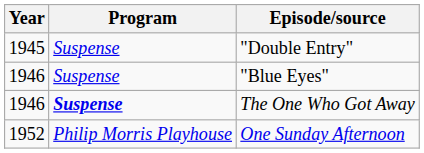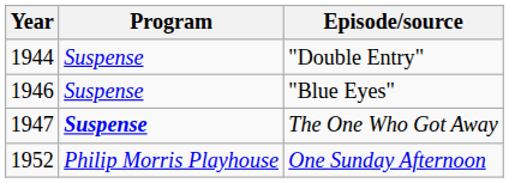 <table class="wikitable">
 <tr>
 <th>Year</th>
 <th>Program</th>
 <th>Episode/source</th>
 </tr>
 <tr>
-<td>1945</td>
+<td>1944</td>
 <td><em><a href='#'>Suspense</a></em></td>
 <td>"Double Entry"</td>
 </tr>
 <tr>
 <td>1946</td>
 <td><em><a href='#'>Suspense</a></em></td>
 <td>"Blue Eyes"</td>
 </tr>
 <tr>
-<td>1946</td>
+<td>1947</td>
 <td><strong><em><a href='#'>Suspense</a></em></strong></td>
 <td><em>The One Who Got Away</em></td>
 </tr>
 <tr>
 <td>1952</td>
 <td><em><a href='#'>Philip Morris Playhouse</a></em></td>
 <td><em><a href='#'>One Sunday Afternoon</a></em></td>
 </tr>
 </table>
